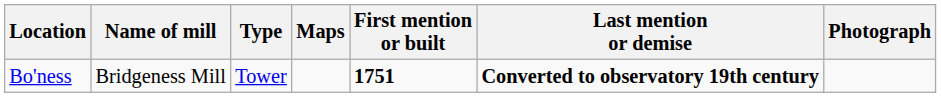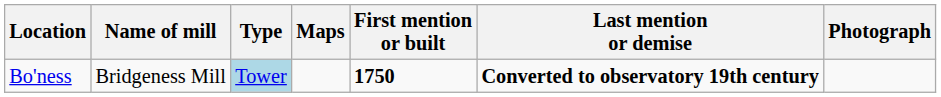 <table class="wikitable">
 <tr>
 <th>Location</th>
 <th>Name of mill</th>
 <th>Type</th>
 <th>Maps</th>
 <th>First mention<br>or built</th>
 <th>Last mention<br> or demise</th>
 <th>Photograph</th>
 </tr>
 <tr>
 <td><a href='#'>Bo'ness</a></td>
 <td>Bridgeness Mill<br></td>
-<td><a href='#'>Tower</a></td>
+<td style="background: lightblue;"><a href='#'>Tower</a></td>
 <td></td>
-<td><strong>1751</strong></td>
+<td><strong>1750</strong></td>
 <td><strong>Converted to observatory 19th century</strong></td>
 <td></td>
 </tr>
 </table>
